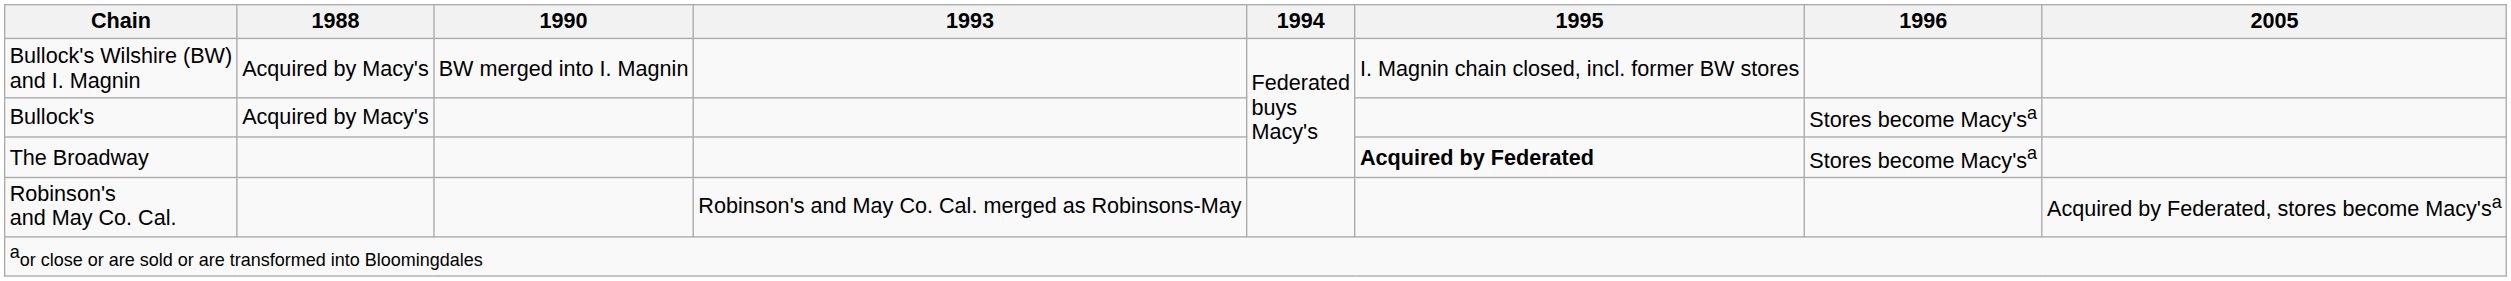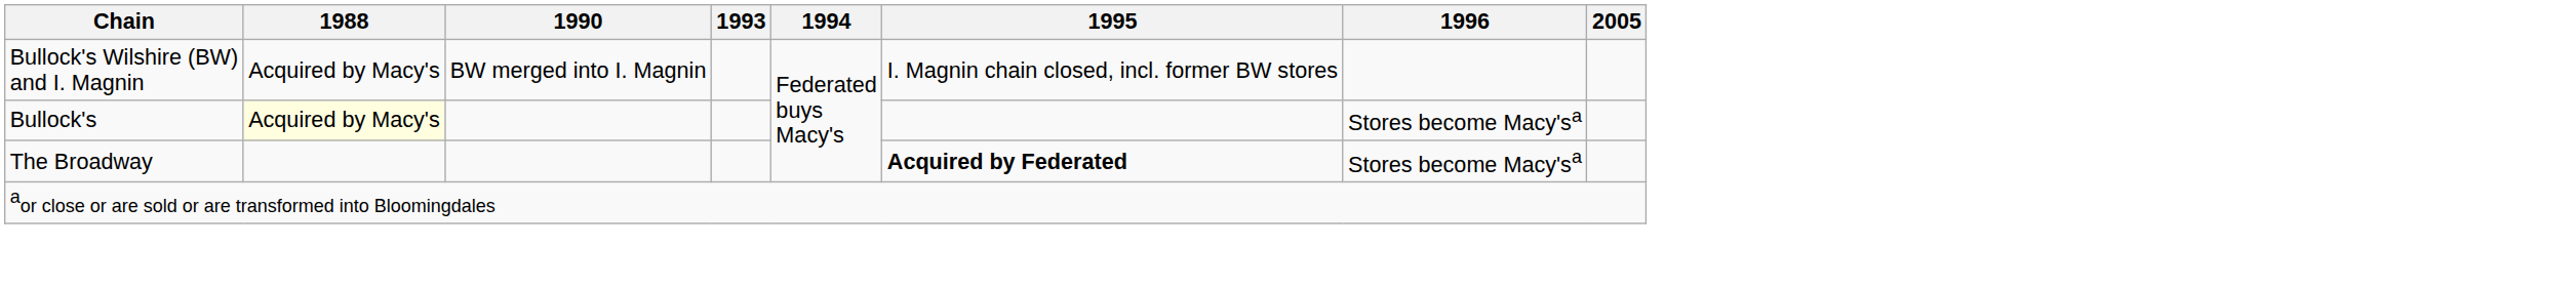 <table class=wikitable>
 <tr>
 <th>Chain</th>
 <th>1988</th>
 <th>1990</th>
 <th>1993</th>
 <th>1994</th>
 <th>1995</th>
 <th>1996</th>
 <th>2005</th>
 </tr>
 <tr>
 <td>Bullock's Wilshire (BW)<br>and I. Magnin</td>
 <td>Acquired by Macy's</td>
 <td>BW merged into I. Magnin</td>
 <td></td>
 <td rowspan=3>Federated<br>buys<br>Macy's</td>
 <td>I. Magnin chain closed, incl. former BW stores</td>
 <td></td>
 <td></td>
 </tr>
 <tr>
 <td>Bullock's</td>
-<td>Acquired by Macy's</td>
+<td style="background: lightyellow;">Acquired by Macy's</td>
 <td></td>
 <td></td>
 <td></td>
 <td>Stores become Macy's<sup>a</sup></td>
 <td></td>
 </tr>
 <tr>
 <td>The Broadway</td>
 <td></td>
 <td></td>
 <td></td>
 <td><strong>Acquired by Federated</strong></td>
 <td>Stores become Macy's<sup>a</sup></td>
 <td></td>
 </tr>
 <tr>
-<td>Robinson's<br>and May Co. Cal.</td>
-<td></td>
-<td></td>
-<td>Robinson's and May Co. Cal. merged as Robinsons-May</td>
-<td></td>
-<td></td>
-<td></td>
-<td>Acquired by Federated, stores become Macy's<sup>a</sup></td>
-</tr>
-<tr>
 <td colspan=8><sup>a</sup><small>or close or are sold or are transformed into Bloomingdales</small></td>
 </tr>
 </table>
